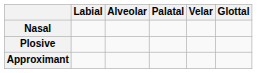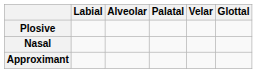 <table class="wikitable" style="text-align: center">
 <tr>
 <th></th>
 <th>Labial</th>
 <th>Alveolar</th>
 <th>Palatal</th>
 <th>Velar</th>
 <th>Glottal</th>
 </tr>
 <tr>
-<th>Nasal</th>
+<th>Plosive</th>
 <td></td>
 <td></td>
 <td></td>
 <td></td>
 <td></td>
 </tr>
 <tr>
-<th>Plosive</th>
+<th>Nasal</th>
 <td></td>
 <td></td>
 <td></td>
 <td></td>
 <td></td>
 </tr>
 <tr>
 <th>Approximant</th>
 <td></td>
 <td></td>
 <td></td>
 <td></td>
 <td></td>
 </tr>
 </table>
